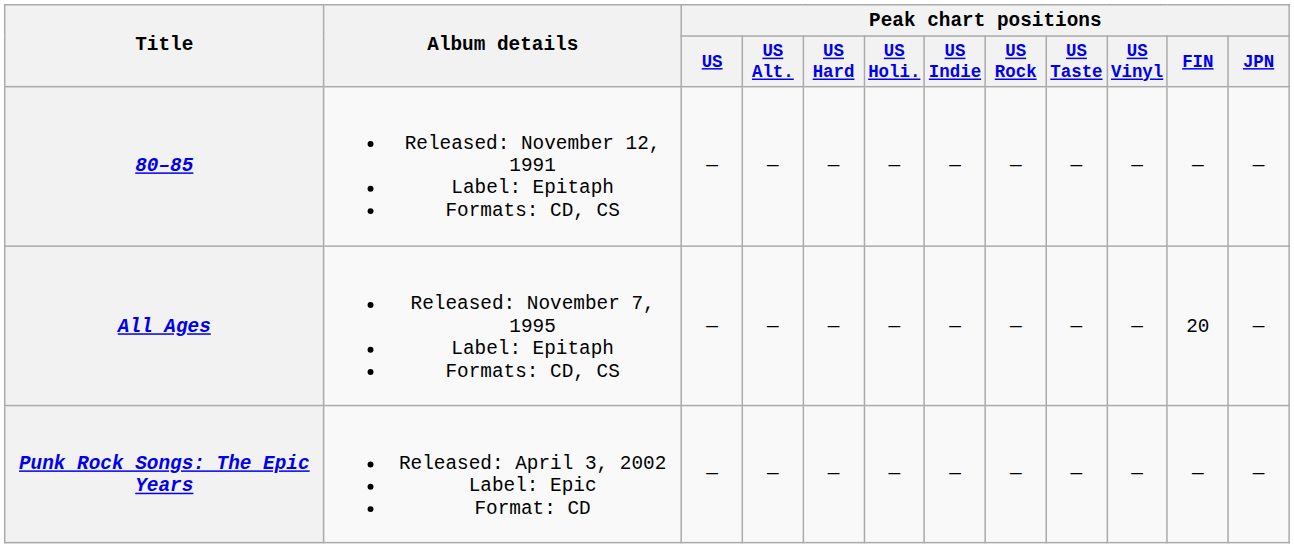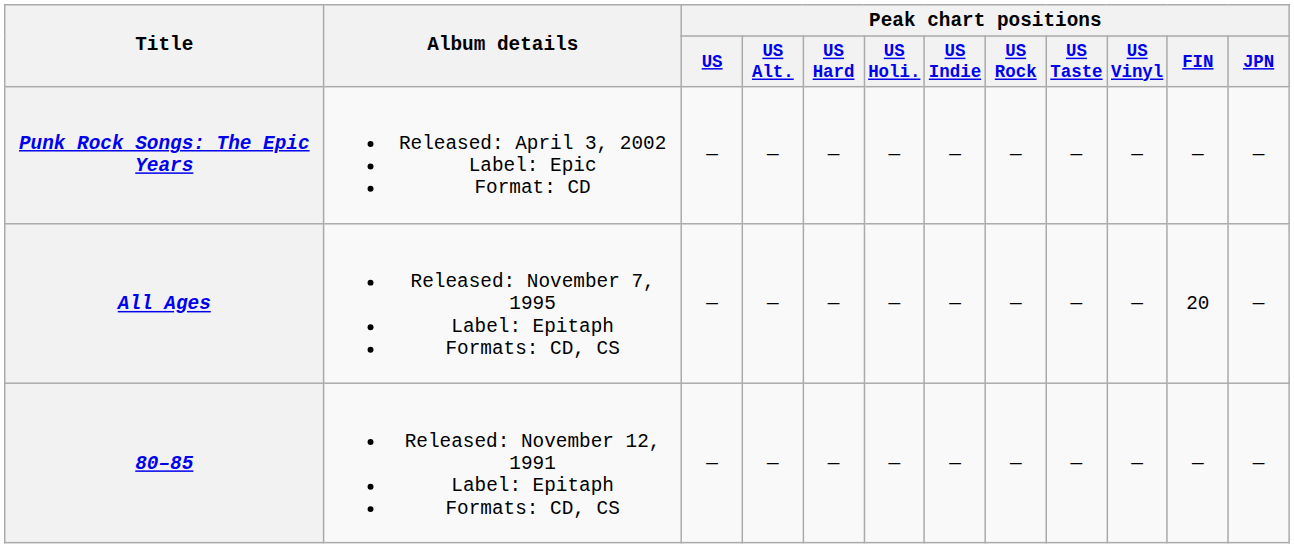 <table class="wikitable plainrowheaders" style="text-align:center;">
 <tr>
 <th scope="col" rowspan="2" style="width:16em;">Title</th>
 <th scope="col" rowspan="2" style="width:18em;">Album details</th>
 <th scope="col" colspan="10">Peak chart positions</th>
 </tr>
 <tr>
 <th scope="col" style="width:3em;font-size:90%;"><a href='#'>US</a><br></th>
 <th scope="col" style="width:3em;font-size:90%;"><a href='#'>US<br>Alt.</a><br></th>
 <th scope="col" style="width:3em;font-size:90%;"><a href='#'>US<br>Hard</a><br></th>
 <th scope="col" style="width:3em;font-size:90%;"><a href='#'>US<br>Holi.</a><br></th>
 <th scope="col" style="width:3em;font-size:90%;"><a href='#'>US<br>Indie</a><br></th>
 <th scope="col" style="width:3em;font-size:90%;"><a href='#'>US<br>Rock</a><br></th>
 <th scope="col" style="width:3em;font-size:90%;"><a href='#'>US<br>Taste</a><br></th>
 <th scope="col" style="width:3em;font-size:90%;"><a href='#'>US<br>Vinyl</a><br></th>
 <th scope="col" style="width:3em;font-size:90%;"><a href='#'>FIN</a><br></th>
 <th scope="col" style="width:3em;font-size:90%;"><a href='#'>JPN</a><br></th>
 </tr>
 <tr>
-<th scope="row"><em><a href='#'>80–85</a></em></th>
-<td><br><ul><li>Released: November 12, 1991</li><li>Label: Epitaph</li><li>Formats: CD, CS</li></ul></td>
+<th scope="row"><em><a href='#'>Punk Rock Songs: The Epic Years</a></em></th>
+<td><br><ul><li>Released: April 3, 2002</li><li>Label: Epic</li><li>Format: CD</li></ul></td>
 <td>—</td>
 <td>—</td>
 <td>—</td>
 <td>—</td>
 <td>—</td>
 <td>—</td>
 <td>—</td>
 <td>—</td>
 <td>—</td>
 <td>—</td>
 </tr>
 <tr>
 <th scope="row"><em><a href='#'>All Ages</a></em></th>
 <td><br><ul><li>Released: November 7, 1995</li><li>Label: Epitaph</li><li>Formats: CD, CS</li></ul></td>
 <td>—</td>
 <td>—</td>
 <td>—</td>
 <td>—</td>
 <td>—</td>
 <td>—</td>
 <td>—</td>
 <td>—</td>
 <td>20</td>
 <td>—</td>
 </tr>
 <tr>
-<th scope="row"><em><a href='#'>Punk Rock Songs: The Epic Years</a></em></th>
-<td><br><ul><li>Released: April 3, 2002</li><li>Label: Epic</li><li>Format: CD</li></ul></td>
+<th scope="row"><em><a href='#'>80–85</a></em></th>
+<td><br><ul><li>Released: November 12, 1991</li><li>Label: Epitaph</li><li>Formats: CD, CS</li></ul></td>
 <td>—</td>
 <td>—</td>
 <td>—</td>
 <td>—</td>
 <td>—</td>
 <td>—</td>
 <td>—</td>
 <td>—</td>
 <td>—</td>
 <td>—</td>
 </tr>
 </table>
